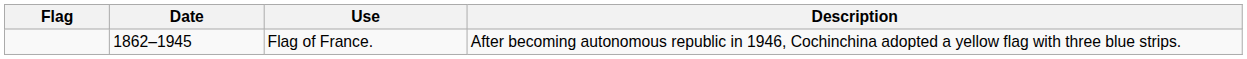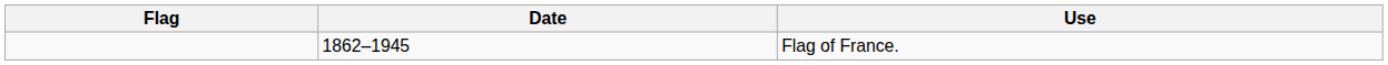 <table class="wikitable" style="width:100%">
 <tr>
 <th width="100px">Flag</th>
 <th width="150px">Date</th>
 <th width="200px">Use</th>
-<th style="min-width:250px">Description</th>
 </tr>
 <tr>
 <td></td>
 <td>1862–1945</td>
 <td>Flag of France.</td>
-<td>After becoming autonomous republic in 1946, Cochinchina adopted a yellow flag with three blue strips.</td>
 </tr>
 </table>
